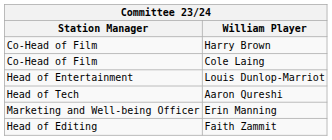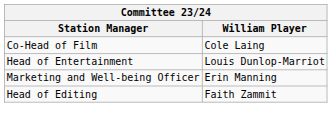 <table class="wikitable collapsible collapsed">
 <tr>
 <th colspan="2">Committee 23/24</th>
 </tr>
 <tr>
 <th>Station Manager</th>
 <th>William Player</th>
 </tr>
 <tr>
 <td>Co-Head of Film</td>
-<td>Harry Brown</td>
-</tr>
-<tr>
-<td>Co-Head of Film</td>
 <td>Cole Laing</td>
 </tr>
 <tr>
 <td>Head of Entertainment</td>
 <td>Louis Dunlop-Marriot</td>
-</tr>
-<tr>
-<td>Head of Tech</td>
-<td>Aaron Qureshi</td>
 </tr>
 <tr>
 <td>Marketing and Well-being Officer</td>
 <td>Erin Manning</td>
 </tr>
 <tr>
 <td>Head of Editing</td>
 <td>Faith Zammit</td>
 </tr>
 </table>
